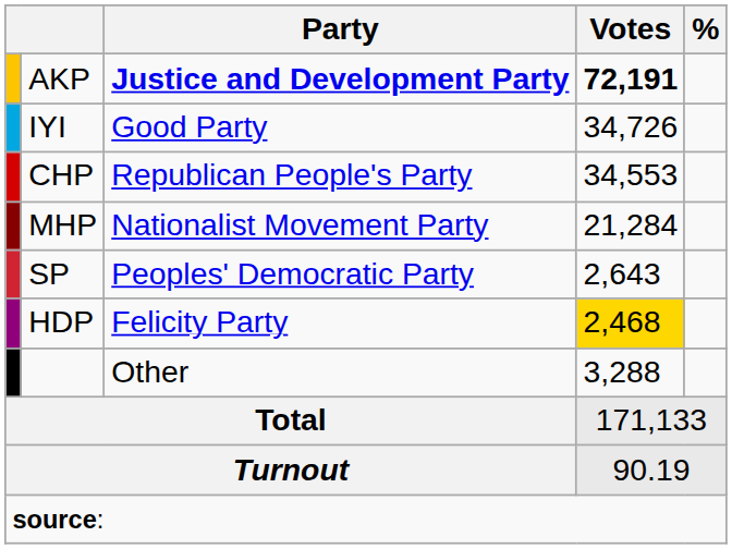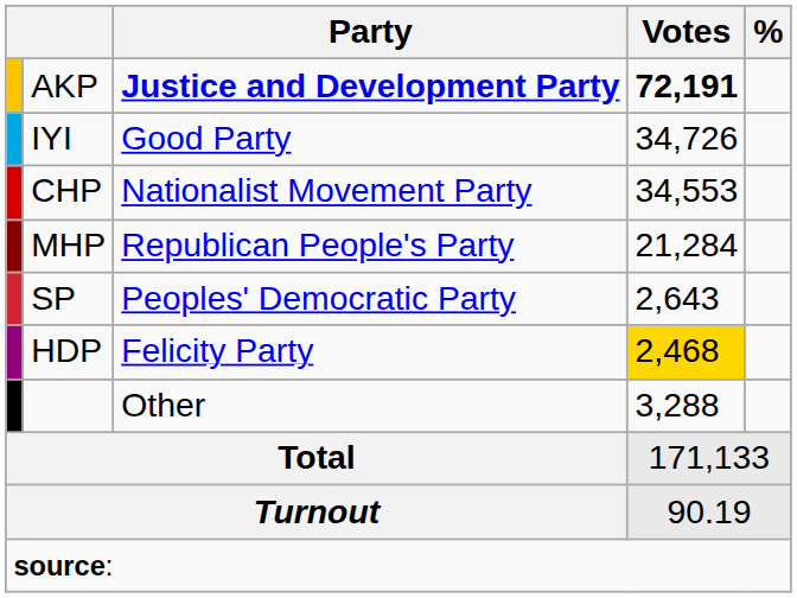 <table class="wikitable">
 <tr>
 <th colspan="2" align="center"></th>
 <th align="center">Party</th>
 <th align="center">Votes</th>
 <th align="center">%</th>
 </tr>
 <tr align="left">
 <td bgcolor="#FDC400" width="1"></td>
 <td>AKP</td>
 <td><strong><a href='#'>Justice and Development Party</a></strong></td>
 <td><strong>72,191</strong></td>
 <td><strong></strong></td>
 </tr>
 <tr align="left">
 <td bgcolor="#01A7E1" width="1"></td>
 <td>IYI</td>
 <td><a href='#'>Good Party</a></td>
 <td>34,726</td>
 <td></td>
 </tr>
 <tr align="left">
 <td bgcolor="#d50000" width="1"></td>
 <td>CHP</td>
-<td><a href='#'>Republican People's Party</a></td>
+<td><a href='#'>Nationalist Movement Party</a></td>
 <td>34,553</td>
 <td></td>
 </tr>
 <tr align="left">
 <td bgcolor="#870000" width="1"></td>
 <td>MHP</td>
-<td><a href='#'>Nationalist Movement Party</a></td>
+<td><a href='#'>Republican People's Party</a></td>
 <td>21,284</td>
 <td></td>
 </tr>
 <tr align="left">
 <td bgcolor="#D02433" width="1"></td>
 <td>SP</td>
 <td><a href='#'>Peoples' Democratic Party</a></td>
 <td>2,643</td>
 <td></td>
 </tr>
 <tr align="left">
 <td bgcolor="#91007B" width="1"></td>
 <td>HDP</td>
 <td><a href='#'>Felicity Party</a></td>
 <td style="background: gold;">2,468</td>
 <td></td>
 </tr>
 <tr align="left">
 <td bgcolor=" " width="1"></td>
 <td></td>
 <td>Other</td>
 <td>3,288</td>
 <td></td>
 </tr>
 <tr align="left" style="background-color:#E9E9E9">
 <th colspan="3" align="center"><strong>Total</strong></th>
 <td colspan="5" align="center">171,133</td>
 </tr>
 <tr align="left" style="background-color:#E9E9E9">
 <th colspan="3" align="center"><em>Turnout</em></th>
 <td colspan="5" align="center">90.19</td>
 </tr>
 <tr>
 <td colspan="9" align="left"><small><strong>source</strong>: </small></td>
 </tr>
 </table>
